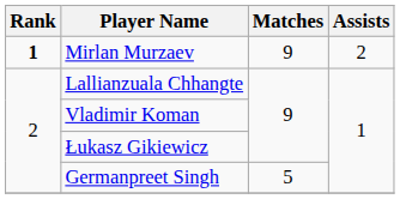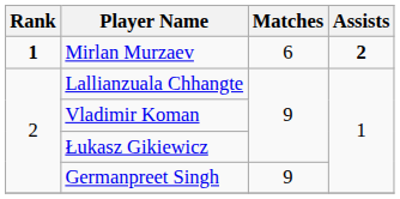 <table class="wikitable" style="text-align: center;">
 <tr>
 <th>Rank</th>
 <th>Player Name</th>
 <th>Matches</th>
 <th>Assists</th>
 </tr>
 <tr>
 <td><strong>1</strong></td>
 <td align="left"><a href='#'>Mirlan Murzaev</a></td>
-<td>9</td>
-<td>2</td>
+<td>6</td>
+<td><strong>2</strong></td>
 </tr>
 <tr>
 <td rowspan="4">2</td>
 <td align="left"> <a href='#'>Lallianzuala Chhangte</a></td>
 <td rowspan="3">9</td>
 <td rowspan="4">1</td>
 </tr>
 <tr>
 <td align="left"> <a href='#'>Vladimir Koman</a></td>
 </tr>
 <tr>
 <td align="left"> <a href='#'>Łukasz Gikiewicz</a></td>
 </tr>
 <tr>
 <td align="left"><a href='#'>Germanpreet Singh</a></td>
-<td>5</td>
+<td>9</td>
 </tr>
 <tr>
 </tr>
 </table>
